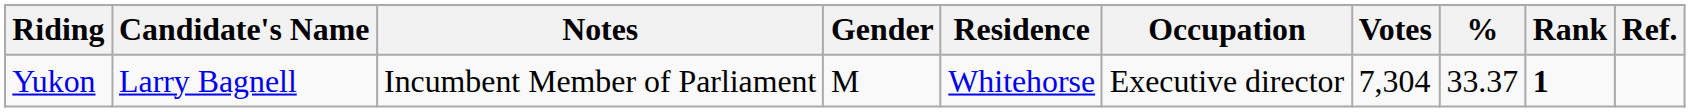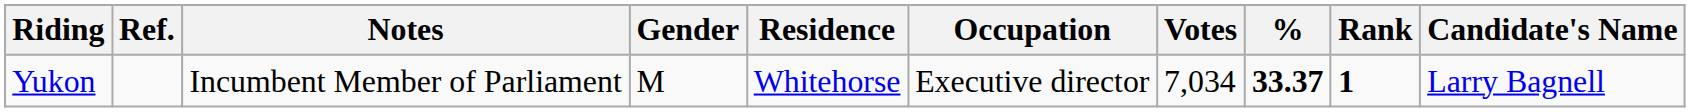 <table class="wikitable sortable">
 <tr>
 <th>Riding</th>
-<th>Candidate's Name</th>
+<th>Ref.</th>
 <th>Notes</th>
 <th>Gender</th>
 <th>Residence</th>
 <th>Occupation</th>
 <th>Votes</th>
 <th>%</th>
 <th>Rank</th>
-<th>Ref.</th>
+<th>Candidate's Name</th>
 </tr>
 <tr>
 <td><a href='#'>Yukon</a></td>
-<td><a href='#'>Larry Bagnell</a></td>
+<td></td>
 <td>Incumbent Member of Parliament</td>
 <td>M</td>
 <td><a href='#'>Whitehorse</a></td>
 <td>Executive director</td>
-<td>7,304</td>
-<td>33.37</td>
+<td>7,034</td>
+<td><strong>33.37</strong></td>
 <td><strong>1</strong></td>
-<td></td>
+<td><a href='#'>Larry Bagnell</a></td>
 </tr>
 </table>
